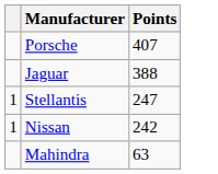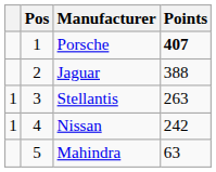 <table class="wikitable" style="font-size: 85%;">
 <tr>
 <th></th>
+<th>Pos</th>
 <th>Manufacturer</th>
 <th>Points</th>
 </tr>
 <tr>
 <td align="left"></td>
+<td align="center">1</td>
 <td> <a href='#'>Porsche</a></td>
-<td align="left">407</td>
+<td align="left"><strong>407</strong></td>
 </tr>
 <tr>
 <td align="left"></td>
+<td align="center">2</td>
 <td> <a href='#'>Jaguar</a></td>
 <td align="left">388</td>
 </tr>
 <tr>
 <td align="left"> 1</td>
+<td align="center">3</td>
 <td> <a href='#'>Stellantis</a></td>
-<td align="left">247</td>
+<td align="left">263</td>
 </tr>
 <tr>
 <td align="left"> 1</td>
+<td align="center">4</td>
 <td> <a href='#'>Nissan</a></td>
 <td align="left">242</td>
 </tr>
 <tr>
 <td align="left"></td>
+<td align="center">5</td>
 <td> <a href='#'>Mahindra</a></td>
 <td align="left">63</td>
 </tr>
 </table>
